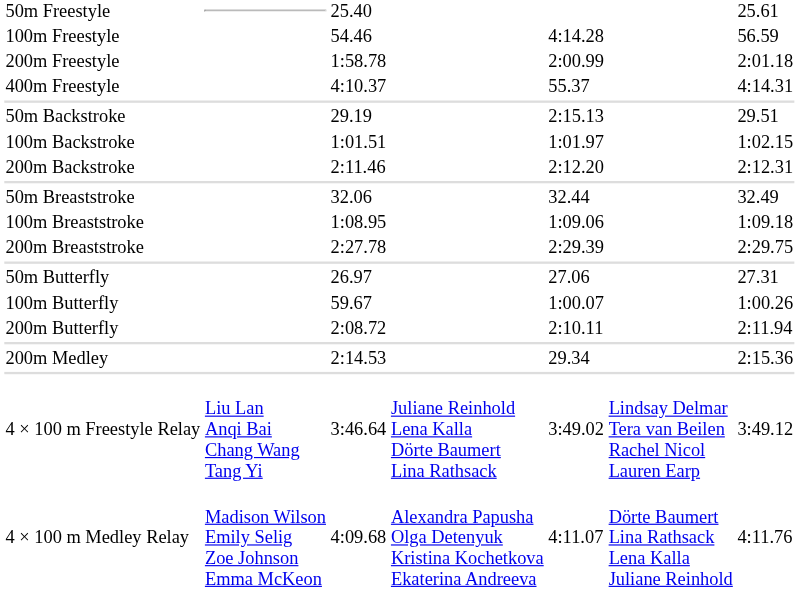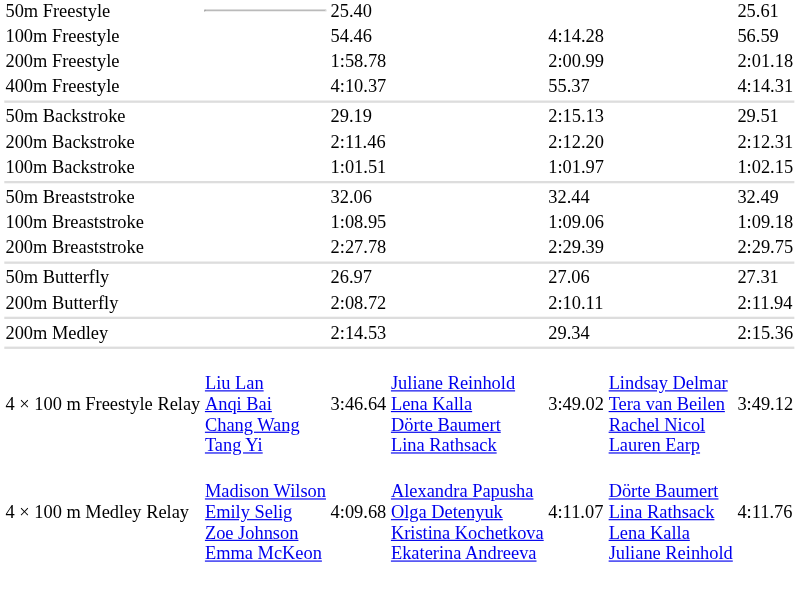 <table>
 <tr>
 <td>50m Freestyle<br></td>
 <td><hr></td>
 <td>25.40</td>
 <td></td>
 <td></td>
 <td></td>
 <td>25.61</td>
 </tr>
 <tr>
 <td>100m Freestyle<br></td>
 <td></td>
 <td>54.46</td>
 <td></td>
 <td>4:14.28</td>
 <td></td>
 <td>56.59</td>
 </tr>
 <tr>
 <td>200m Freestyle<br></td>
 <td></td>
 <td>1:58.78</td>
 <td></td>
 <td>2:00.99</td>
 <td></td>
 <td>2:01.18</td>
 </tr>
 <tr>
 <td>400m Freestyle<br></td>
 <td></td>
 <td>4:10.37</td>
 <td></td>
 <td>55.37</td>
 <td></td>
 <td>4:14.31</td>
 </tr>
 <tr bgcolor=#DDDDDD>
 <td colspan=7></td>
 </tr>
 <tr>
 <td>50m Backstroke<br></td>
 <td></td>
 <td>29.19</td>
 <td></td>
 <td>2:15.13</td>
 <td></td>
 <td>29.51</td>
 </tr>
 <tr>
+<td>200m Backstroke<br></td>
+<td></td>
+<td>2:11.46</td>
+<td></td>
+<td>2:12.20</td>
+<td></td>
+<td>2:12.31</td>
+</tr>
+<tr>
 <td>100m Backstroke<br></td>
 <td></td>
 <td>1:01.51</td>
 <td></td>
 <td>1:01.97</td>
 <td></td>
 <td>1:02.15</td>
-</tr>
-<tr>
-<td>200m Backstroke<br></td>
-<td></td>
-<td>2:11.46</td>
-<td></td>
-<td>2:12.20</td>
-<td></td>
-<td>2:12.31</td>
 </tr>
 <tr bgcolor=#DDDDDD>
 <td colspan=7></td>
 </tr>
 <tr>
 <td>50m Breaststroke<br></td>
 <td></td>
 <td>32.06</td>
 <td></td>
 <td>32.44</td>
 <td></td>
 <td>32.49</td>
 </tr>
 <tr>
 <td>100m Breaststroke<br></td>
 <td></td>
 <td>1:08.95</td>
 <td></td>
 <td>1:09.06</td>
 <td></td>
 <td>1:09.18</td>
 </tr>
 <tr>
 <td>200m Breaststroke<br></td>
 <td></td>
 <td>2:27.78</td>
 <td></td>
 <td>2:29.39</td>
 <td></td>
 <td>2:29.75</td>
 </tr>
 <tr bgcolor=#DDDDDD>
 <td colspan=7></td>
 </tr>
 <tr>
 <td>50m Butterfly<br></td>
 <td></td>
 <td>26.97</td>
 <td></td>
 <td>27.06</td>
 <td></td>
 <td>27.31</td>
 </tr>
 <tr>
-<td>100m Butterfly<br></td>
-<td></td>
-<td>59.67</td>
-<td></td>
-<td>1:00.07</td>
-<td></td>
-<td>1:00.26</td>
-</tr>
-<tr>
 <td>200m Butterfly<br></td>
 <td></td>
 <td>2:08.72</td>
 <td></td>
 <td>2:10.11</td>
 <td></td>
 <td>2:11.94</td>
 </tr>
 <tr bgcolor=#DDDDDD>
 <td colspan=7></td>
 </tr>
 <tr>
 <td>200m Medley<br></td>
 <td></td>
 <td>2:14.53</td>
 <td></td>
 <td>29.34</td>
 <td></td>
 <td>2:15.36</td>
 </tr>
 <tr bgcolor=#DDDDDD>
 <td colspan=7></td>
 </tr>
 <tr>
 <td>4 × 100 m Freestyle Relay<br></td>
 <td><br><a href='#'>Liu Lan</a><br><a href='#'>Anqi Bai</a><br><a href='#'>Chang Wang</a><br><a href='#'>Tang Yi</a></td>
 <td>3:46.64</td>
 <td><br><a href='#'>Juliane Reinhold</a><br><a href='#'>Lena Kalla</a><br><a href='#'>Dörte Baumert</a><br><a href='#'>Lina Rathsack</a></td>
 <td>3:49.02</td>
 <td><br><a href='#'>Lindsay Delmar</a><br><a href='#'>Tera van Beilen</a><br><a href='#'>Rachel Nicol</a><br><a href='#'>Lauren Earp</a></td>
 <td>3:49.12</td>
 </tr>
 <tr>
 <td>4 × 100 m Medley Relay<br></td>
 <td><br><a href='#'>Madison Wilson</a><br><a href='#'>Emily Selig</a><br><a href='#'>Zoe Johnson</a><br><a href='#'>Emma McKeon</a></td>
 <td>4:09.68</td>
 <td><br><a href='#'>Alexandra Papusha</a><br><a href='#'>Olga Detenyuk</a><br><a href='#'>Kristina Kochetkova</a><br><a href='#'>Ekaterina Andreeva</a></td>
 <td>4:11.07</td>
 <td><br><a href='#'>Dörte Baumert</a><br><a href='#'>Lina Rathsack</a><br><a href='#'>Lena Kalla</a><br><a href='#'>Juliane Reinhold</a></td>
 <td>4:11.76</td>
 </tr>
 </table>
